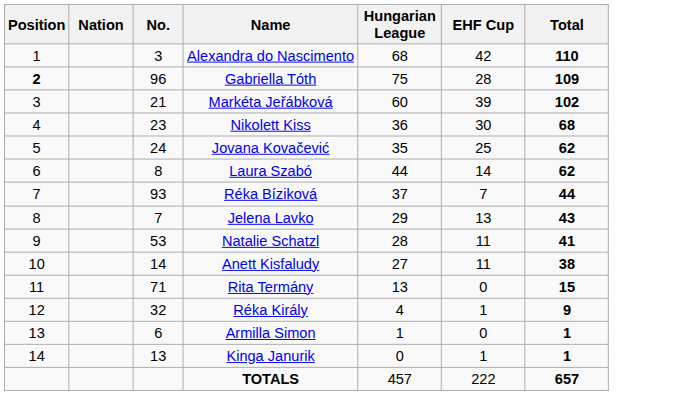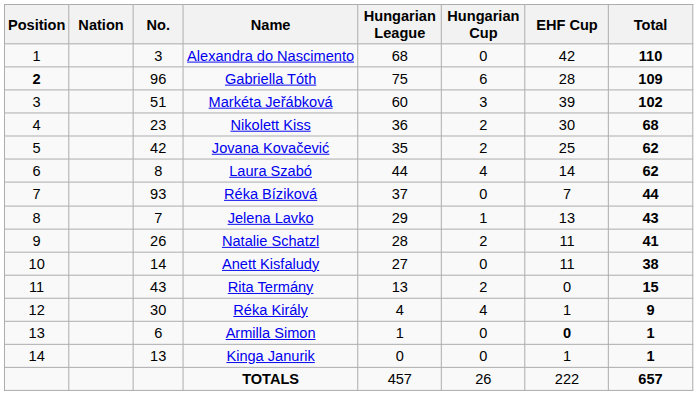 <table class="wikitable" style="font-size: 95%; text-align: center">
 <tr>
 <th width=60>Position</th>
 <th width=60>Nation</th>
 <th width=45>No.</th>
 <th width=175>Name</th>
 <th width=80>Hungarian League</th>
+<th width=80>Hungarian Cup</th>
 <th width=80>EHF Cup</th>
 <th width=80>Total</th>
 </tr>
 <tr>
 <td>1</td>
 <td></td>
 <td>3</td>
 <td><a href='#'>Alexandra do Nascimento</a></td>
 <td>68</td>
+<td>0</td>
 <td>42</td>
 <td><strong>110</strong></td>
 </tr>
 <tr>
 <td><strong>2</strong></td>
 <td></td>
 <td>96</td>
 <td><a href='#'>Gabriella Tóth</a></td>
 <td>75</td>
+<td>6</td>
 <td>28</td>
 <td><strong>109</strong></td>
 </tr>
 <tr>
 <td>3</td>
 <td></td>
-<td>21</td>
+<td>51</td>
 <td><a href='#'>Markéta Jeřábková</a></td>
 <td>60</td>
+<td>3</td>
 <td>39</td>
 <td><strong>102</strong></td>
 </tr>
 <tr>
 <td>4</td>
 <td></td>
 <td>23</td>
 <td><a href='#'>Nikolett Kiss</a></td>
 <td>36</td>
+<td>2</td>
 <td>30</td>
 <td><strong>68</strong></td>
 </tr>
 <tr>
 <td>5</td>
 <td></td>
-<td>24</td>
+<td>42</td>
 <td><a href='#'>Jovana Kovačević</a></td>
 <td>35</td>
+<td>2</td>
 <td>25</td>
 <td><strong>62</strong></td>
 </tr>
 <tr>
 <td>6</td>
 <td></td>
 <td>8</td>
 <td><a href='#'>Laura Szabó</a></td>
 <td>44</td>
+<td>4</td>
 <td>14</td>
 <td><strong>62</strong></td>
 </tr>
 <tr>
 <td>7</td>
 <td></td>
 <td>93</td>
 <td><a href='#'>Réka Bíziková</a></td>
 <td>37</td>
+<td>0</td>
 <td>7</td>
 <td><strong>44</strong></td>
 </tr>
 <tr>
 <td>8</td>
 <td></td>
 <td>7</td>
 <td><a href='#'>Jelena Lavko</a></td>
 <td>29</td>
+<td>1</td>
 <td>13</td>
 <td><strong>43</strong></td>
 </tr>
 <tr>
 <td>9</td>
 <td></td>
-<td>53</td>
+<td>26</td>
 <td><a href='#'>Natalie Schatzl</a></td>
 <td>28</td>
+<td>2</td>
 <td>11</td>
 <td><strong>41</strong></td>
 </tr>
 <tr>
 <td>10</td>
 <td></td>
 <td>14</td>
 <td><a href='#'>Anett Kisfaludy</a></td>
 <td>27</td>
+<td>0</td>
 <td>11</td>
 <td><strong>38</strong></td>
 </tr>
 <tr>
 <td>11</td>
 <td></td>
-<td>71</td>
+<td>43</td>
 <td><a href='#'>Rita Termány</a></td>
 <td>13</td>
+<td>2</td>
 <td>0</td>
 <td><strong>15</strong></td>
 </tr>
 <tr>
 <td>12</td>
 <td></td>
-<td>32</td>
+<td>30</td>
 <td><a href='#'>Réka Király</a></td>
+<td>4</td>
 <td>4</td>
 <td>1</td>
 <td><strong>9</strong></td>
 </tr>
 <tr>
 <td>13</td>
 <td></td>
 <td>6</td>
 <td><a href='#'>Armilla Simon</a></td>
 <td>1</td>
 <td>0</td>
+<td><strong>0</strong></td>
 <td><strong>1</strong></td>
 </tr>
 <tr>
 <td>14</td>
 <td></td>
 <td>13</td>
 <td><a href='#'>Kinga Janurik</a></td>
+<td>0</td>
 <td>0</td>
 <td>1</td>
 <td><strong>1</strong></td>
 </tr>
 <tr>
 <td></td>
 <td></td>
 <td></td>
 <td><strong>TOTALS</strong></td>
 <td>457</td>
+<td>26</td>
 <td>222</td>
 <td><strong>657</strong></td>
 </tr>
 </table>
